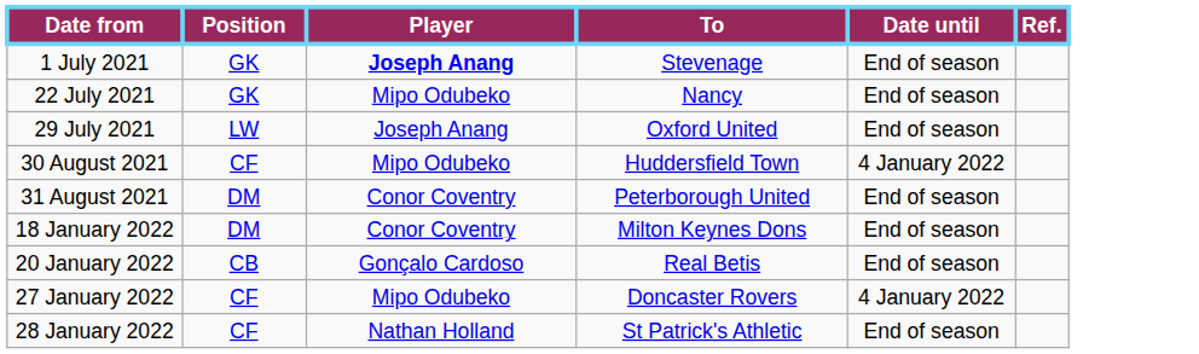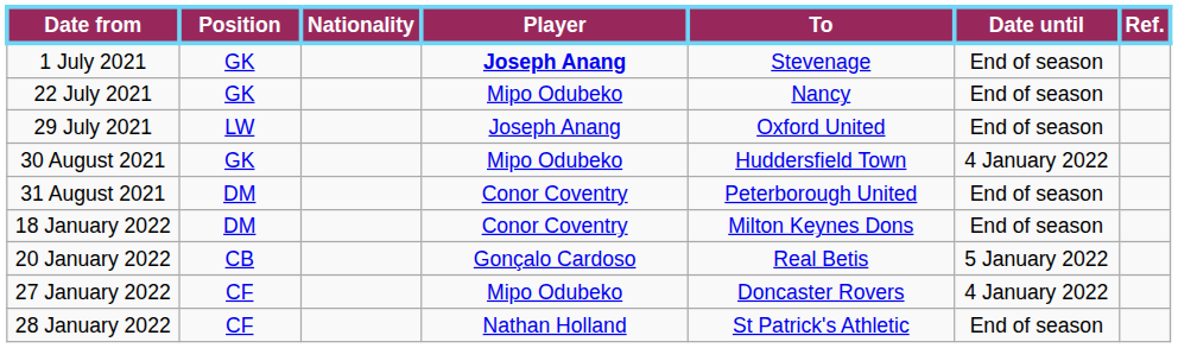 <table class="wikitable"  style="text-align:center; font-size:90%; ">
 <tr>
 <th style="background:#98285c;color:white;border:3px solid #6fd6f5; width:110px;">Date from</th>
 <th style="background:#98285c;color:white;border:3px solid #6fd6f5; width:75px;">Position</th>
+<th style="background:#98285c;color:white;border:3px solid #6fd6f5; width:75px;">Nationality</th>
 <th style="background:#98285c;color:white;border:3px solid #6fd6f5; width:175px;">Player</th>
 <th style="background:#98285c;color:white;border:3px solid #6fd6f5; width:175px;">To</th>
 <th style="background:#98285c;color:white;border:3px solid #6fd6f5; width:105px;">Date until</th>
 <th style="background:#98285c;color:white;border:3px solid #6fd6f5; width:25px;">Ref.</th>
 </tr>
 <tr>
 <td>1 July 2021</td>
 <td><a href='#'>GK</a></td>
+<td></td>
 <td><strong><a href='#'>Joseph Anang</a></strong></td>
 <td> <a href='#'>Stevenage</a></td>
 <td>End of season</td>
 <td></td>
 </tr>
 <tr>
 <td>22 July 2021</td>
 <td><a href='#'>GK</a></td>
+<td></td>
 <td><a href='#'>Mipo Odubeko</a></td>
 <td> <a href='#'>Nancy</a></td>
 <td>End of season</td>
 <td></td>
 </tr>
 <tr>
 <td>29 July 2021</td>
 <td><a href='#'>LW</a></td>
+<td></td>
 <td><a href='#'>Joseph Anang</a></td>
 <td> <a href='#'>Oxford United</a></td>
 <td>End of season</td>
 <td></td>
 </tr>
 <tr>
 <td>30 August 2021</td>
-<td><a href='#'>CF</a></td>
+<td><a href='#'>GK</a></td>
+<td></td>
 <td><a href='#'>Mipo Odubeko</a></td>
 <td> <a href='#'>Huddersfield Town</a></td>
 <td>4 January 2022</td>
 <td></td>
 </tr>
 <tr>
 <td>31 August 2021</td>
 <td><a href='#'>DM</a></td>
+<td></td>
 <td><a href='#'>Conor Coventry</a></td>
 <td> <a href='#'>Peterborough United</a></td>
 <td>End of season</td>
 <td></td>
 </tr>
 <tr>
 <td>18 January 2022</td>
 <td><a href='#'>DM</a></td>
+<td></td>
 <td><a href='#'>Conor Coventry</a></td>
 <td> <a href='#'>Milton Keynes Dons</a></td>
 <td>End of season</td>
 <td></td>
 </tr>
 <tr>
 <td>20 January 2022</td>
 <td><a href='#'>CB</a></td>
+<td></td>
 <td><a href='#'>Gonçalo Cardoso</a></td>
 <td> <a href='#'>Real Betis</a></td>
-<td>End of season</td>
+<td>5 January 2022</td>
 <td></td>
 </tr>
 <tr>
 <td>27 January 2022</td>
 <td><a href='#'>CF</a></td>
+<td></td>
 <td><a href='#'>Mipo Odubeko</a></td>
 <td> <a href='#'>Doncaster Rovers</a></td>
 <td>4 January 2022</td>
 <td></td>
 </tr>
 <tr>
 <td>28 January 2022</td>
 <td><a href='#'>CF</a></td>
+<td></td>
 <td><a href='#'>Nathan Holland</a></td>
 <td> <a href='#'>St Patrick's Athletic</a></td>
 <td>End of season</td>
 <td></td>
 </tr>
 </table>
